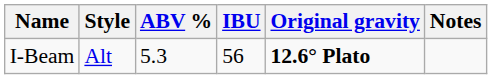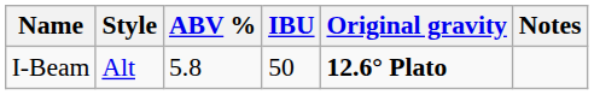 <table class="wikitable sortable" border="1">
 <tr>
 <th>Name</th>
 <th>Style</th>
 <th><a href='#'>ABV</a> %</th>
 <th><a href='#'>IBU</a></th>
 <th><a href='#'>Original gravity</a></th>
 <th class="unsortable">Notes</th>
 </tr>
 <tr>
 <td>I-Beam</td>
 <td><a href='#'>Alt</a></td>
-<td>5.3</td>
-<td>56</td>
+<td>5.8</td>
+<td>50</td>
 <td><strong>12.6° Plato</strong></td>
 </tr>
 </table>
